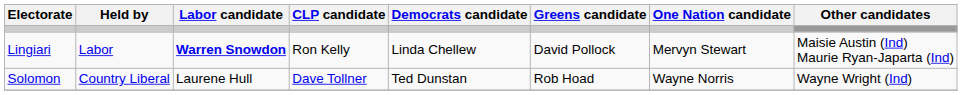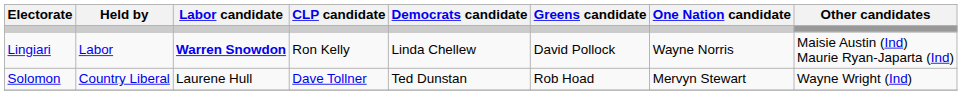 <table class="wikitable">
 <tr>
 <th>Electorate</th>
 <th>Held by</th>
 <th><a href='#'>Labor</a> candidate</th>
 <th><a href='#'>CLP</a> candidate</th>
 <th><a href='#'>Democrats</a> candidate</th>
 <th><a href='#'>Greens</a> candidate</th>
 <th><a href='#'>One Nation</a> candidate</th>
 <th>Other candidates</th>
 </tr>
 <tr bgcolor="#cccccc">
 <td></td>
 <td></td>
 <td></td>
 <td></td>
 <td></td>
 <td></td>
 <td></td>
 <td bgcolor="#999999"></td>
 </tr>
 <tr>
 <td><a href='#'>Lingiari</a></td>
 <td><a href='#'>Labor</a></td>
 <td><strong><a href='#'>Warren Snowdon</a></strong></td>
 <td>Ron Kelly</td>
 <td>Linda Chellew</td>
 <td>David Pollock</td>
-<td>Mervyn Stewart</td>
+<td>Wayne Norris</td>
 <td>Maisie Austin (<a href='#'>Ind</a>)<br>Maurie Ryan-Japarta (<a href='#'>Ind</a>)</td>
 </tr>
 <tr>
 <td><a href='#'>Solomon</a></td>
 <td><a href='#'>Country Liberal</a></td>
 <td>Laurene Hull</td>
 <td><a href='#'>Dave Tollner</a></td>
 <td>Ted Dunstan</td>
 <td>Rob Hoad</td>
-<td>Wayne Norris</td>
+<td>Mervyn Stewart</td>
 <td>Wayne Wright (<a href='#'>Ind</a>)</td>
 </tr>
 <tr>
 </tr>
 </table>
